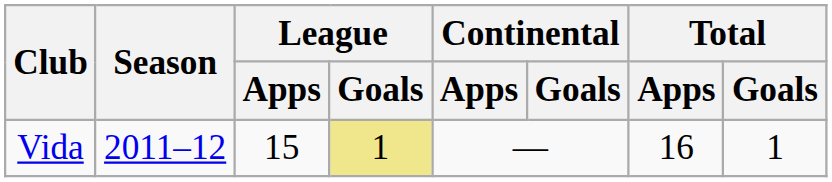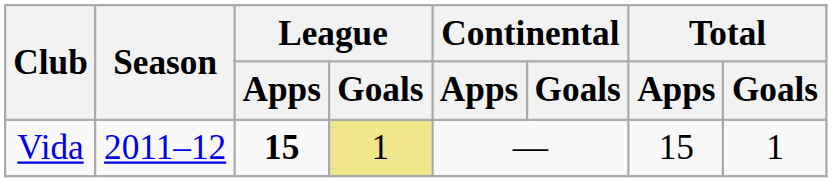 <table class="wikitable" style="font-size:98%; text-align: center;">
 <tr>
 <th rowspan="2">Club</th>
 <th rowspan="2">Season</th>
 <th colspan="2">League</th>
 <th colspan="2">Continental</th>
 <th colspan="2">Total</th>
 </tr>
 <tr>
 <th>Apps</th>
 <th>Goals</th>
 <th>Apps</th>
 <th>Goals</th>
 <th>Apps</th>
 <th>Goals</th>
 </tr>
 <tr>
 <td rowspan="1" valign="center"><a href='#'>Vida</a></td>
 <td><a href='#'>2011–12</a></td>
-<td>15</td>
+<td><strong>15</strong></td>
 <td style="background: khaki;">1</td>
 <td colspan=2>—</td>
-<td>16</td>
+<td>15</td>
 <td>1</td>
 </tr>
 </table>
